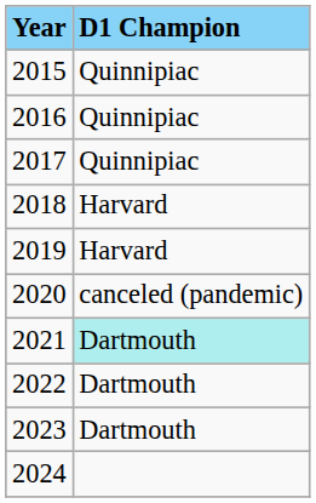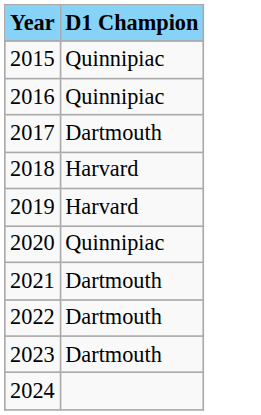 <table class="wikitable" style="font-size:85%;">
 <tr ! style="background-color: #87D3F8;">
 <td><strong>Year</strong></td>
 <td><strong>D1 Champion</strong></td>
 </tr>
 <tr --->
 <td>2015</td>
 <td>Quinnipiac</td>
 </tr>
 <tr>
 <td>2016</td>
 <td>Quinnipiac</td>
 </tr>
 <tr --->
 <td>2017</td>
-<td>Quinnipiac</td>
+<td>Dartmouth</td>
 </tr>
 <tr --->
 <td>2018</td>
 <td>Harvard</td>
 </tr>
 <tr --->
 <td>2019</td>
 <td>Harvard</td>
 </tr>
 <tr --->
 <td>2020</td>
-<td>canceled (pandemic)</td>
+<td>Quinnipiac</td>
 </tr>
 <tr --->
 <td>2021</td>
-<td style="background: paleturquoise;">Dartmouth</td>
+<td>Dartmouth</td>
 </tr>
 <tr --->
 <td>2022</td>
 <td>Dartmouth</td>
 </tr>
 <tr --->
 <td>2023</td>
 <td>Dartmouth</td>
 </tr>
 <tr --->
 <td>2024</td>
 <td></td>
 </tr>
 </table>
